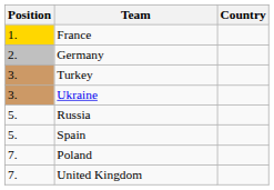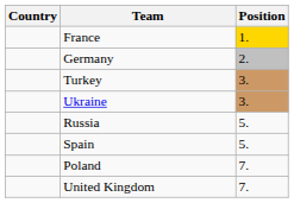 <table class=wikitable>
 <tr>
+<th>Country</th>
+<th width=200>Team</th>
 <th width=10>Position</th>
-<th width=200>Team</th>
-<th>Country</th>
 </tr>
 <tr>
+<td></td>
+<td>France</td>
 <td bgcolor=gold>1.</td>
-<td>France</td>
-<td></td>
 </tr>
 <tr>
+<td></td>
+<td>Germany</td>
 <td bgcolor="silver">2.</td>
-<td>Germany</td>
-<td></td>
 </tr>
 <tr>
+<td></td>
+<td>Turkey</td>
 <td bgcolor="CC9966">3.</td>
-<td>Turkey</td>
-<td></td>
 </tr>
 <tr>
+<td></td>
+<td><a href='#'>Ukraine</a></td>
 <td bgcolor="CC9966">3.</td>
-<td><a href='#'>Ukraine</a></td>
-<td></td>
 </tr>
 <tr>
+<td></td>
+<td>Russia</td>
 <td>5.</td>
-<td>Russia</td>
-<td></td>
 </tr>
 <tr>
+<td></td>
+<td>Spain</td>
 <td>5.</td>
-<td>Spain</td>
-<td></td>
 </tr>
 <tr>
+<td></td>
+<td>Poland</td>
 <td>7.</td>
-<td>Poland</td>
-<td></td>
 </tr>
 <tr>
+<td></td>
+<td>United Kingdom</td>
 <td>7.</td>
-<td>United Kingdom</td>
-<td></td>
 </tr>
 </table>
